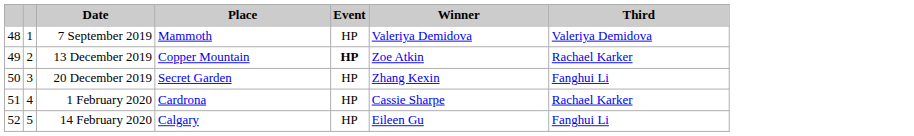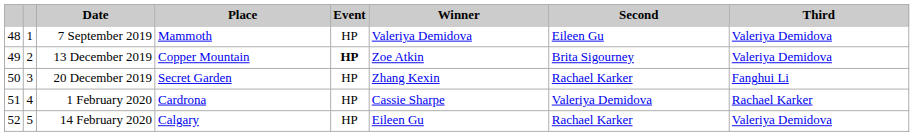 <table class="wikitable plainrowheaders" style="background:#fff; font-size:86%; line-height:16px; border:grey solid 1px; border-collapse:collapse;">
 <tr>
 <th scope="col" style="background:#ccc; width=20 px;"></th>
 <th scope="col" style="background:#ccc; width=30 px;"></th>
 <th scope="col" style="background:#ccc; width:120px;">Date</th>
 <th scope="col" style="background:#ccc; width:180px;">Place</th>
 <th scope="col" style="background:#ccc; width:15px;">Event</th>
 <th scope="col" style="background:#ccc; width:185px;">Winner</th>
+<th scope="col" style="background:#ccc; width:185px;">Second</th>
 <th scope="col" style="background:#ccc; width:185px;">Third</th>
 </tr>
 <tr>
 <td align="center">48</td>
 <td align="center">1</td>
 <td align="right">7 September 2019</td>
 <td> <a href='#'>Mammoth</a></td>
 <td align="center">HP</td>
 <td> <a href='#'>Valeriya Demidova</a></td>
+<td> <a href='#'>Eileen Gu</a></td>
 <td> <a href='#'>Valeriya Demidova</a></td>
 </tr>
 <tr>
 <td align="center">49</td>
 <td align="center">2</td>
 <td align="right">13 December 2019</td>
 <td> <a href='#'>Copper Mountain</a></td>
 <td align="center"><strong>HP</strong></td>
 <td> <a href='#'>Zoe Atkin</a></td>
-<td> <a href='#'>Rachael Karker</a></td>
+<td> <a href='#'>Brita Sigourney</a></td>
+<td> <a href='#'>Valeriya Demidova</a></td>
 </tr>
 <tr>
 <td align="center">50</td>
 <td align="center">3</td>
 <td align="right">20 December 2019</td>
 <td> <a href='#'>Secret Garden</a></td>
 <td align="center">HP</td>
 <td> <a href='#'>Zhang Kexin</a></td>
+<td> <a href='#'>Rachael Karker</a></td>
 <td> <a href='#'>Fanghui Li</a></td>
 </tr>
 <tr>
 <td align="center">51</td>
 <td align="center">4</td>
 <td align="right">1 February 2020</td>
 <td> <a href='#'>Cardrona</a></td>
 <td align="center">HP</td>
 <td> <a href='#'>Cassie Sharpe</a></td>
+<td> <a href='#'>Valeriya Demidova</a></td>
 <td> <a href='#'>Rachael Karker</a></td>
 </tr>
 <tr>
 <td align="center">52</td>
 <td align="center">5</td>
 <td align="right">14 February 2020</td>
 <td> <a href='#'>Calgary</a></td>
 <td align="center">HP</td>
 <td> <a href='#'>Eileen Gu</a></td>
-<td> <a href='#'>Fanghui Li</a></td>
+<td> <a href='#'>Rachael Karker</a></td>
+<td> <a href='#'>Valeriya Demidova</a></td>
 </tr>
 </table>
